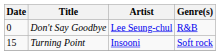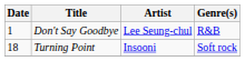 <table class="wikitable" style="text-align: left;">
 <tr>
 <th>Date</th>
 <th>Title</th>
 <th>Artist</th>
 <th>Genre(s)</th>
 </tr>
 <tr>
-<td>0</td>
+<td>1</td>
 <td><em>Don't Say Goodbye</em></td>
 <td><a href='#'>Lee Seung-chul</a></td>
 <td><a href='#'>R&B</a></td>
 </tr>
 <tr>
-<td>15</td>
+<td>18</td>
 <td><em>Turning Point</em></td>
 <td><a href='#'>Insooni</a></td>
 <td><a href='#'>Soft rock</a></td>
 </tr>
 <tr>
 </tr>
 </table>
